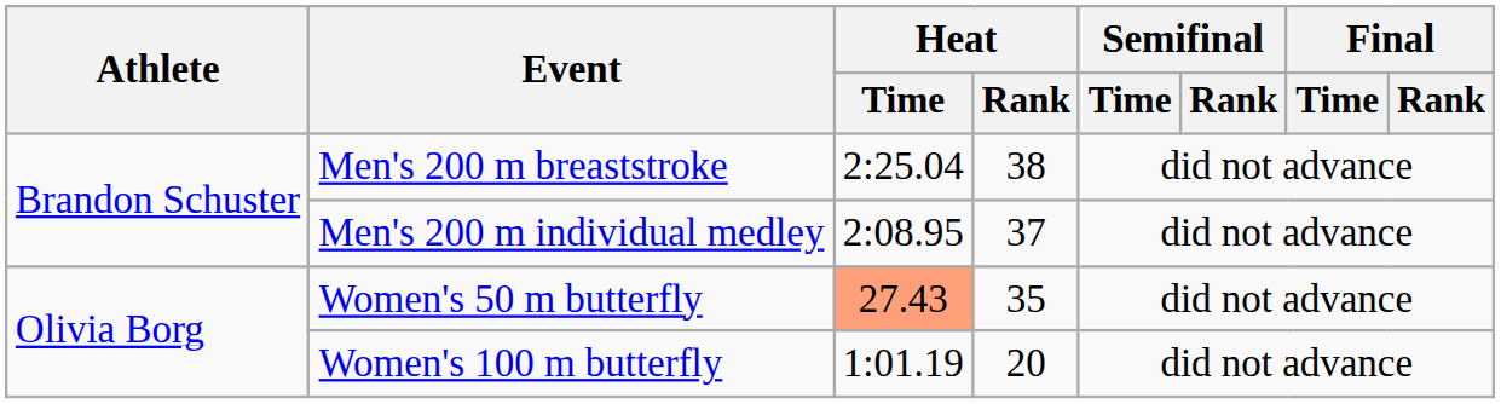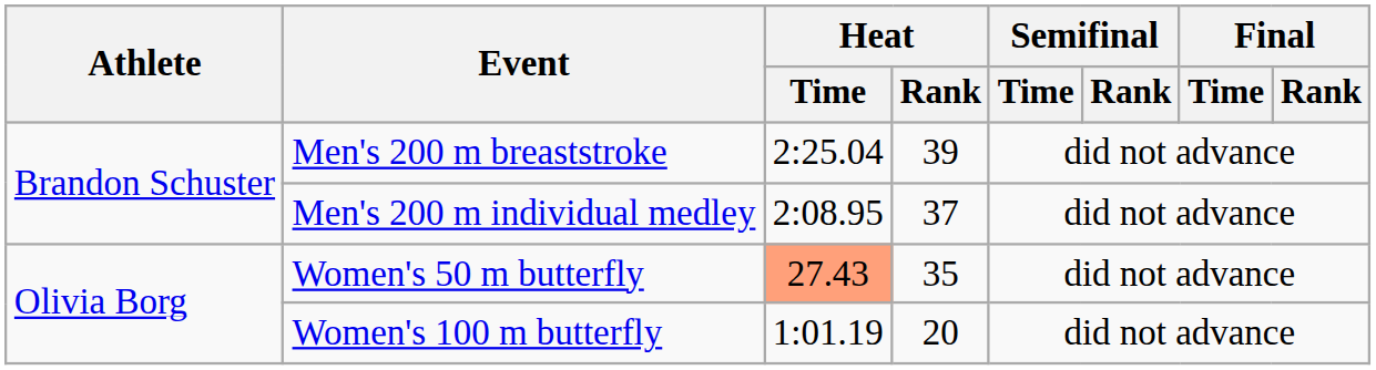 <table class=wikitable style="font-size:90%; text-align:center">
 <tr>
 <th rowspan="2">Athlete</th>
 <th rowspan="2">Event</th>
 <th colspan="2">Heat</th>
 <th colspan="2">Semifinal</th>
 <th colspan="2">Final</th>
 </tr>
 <tr style="font-size:95%">
 <th>Time</th>
 <th>Rank</th>
 <th>Time</th>
 <th>Rank</th>
 <th>Time</th>
 <th>Rank</th>
 </tr>
 <tr>
 <td align=left rowspan=2><a href='#'>Brandon Schuster</a></td>
 <td align=left><a href='#'>Men's 200 m breaststroke</a></td>
 <td>2:25.04</td>
-<td>38</td>
+<td>39</td>
 <td colspan=4>did not advance</td>
 </tr>
 <tr>
 <td align=left><a href='#'>Men's 200 m individual medley</a></td>
 <td>2:08.95</td>
 <td>37</td>
 <td colspan=4>did not advance</td>
 </tr>
 <tr>
 <td align=left rowspan=2><a href='#'>Olivia Borg</a></td>
 <td align=left><a href='#'>Women's 50 m butterfly</a></td>
 <td style="background: lightsalmon;">27.43</td>
 <td>35</td>
 <td colspan=4>did not advance</td>
 </tr>
 <tr>
 <td align=left><a href='#'>Women's 100 m butterfly</a></td>
 <td>1:01.19</td>
 <td>20</td>
 <td colspan=4>did not advance</td>
 </tr>
 </table>
